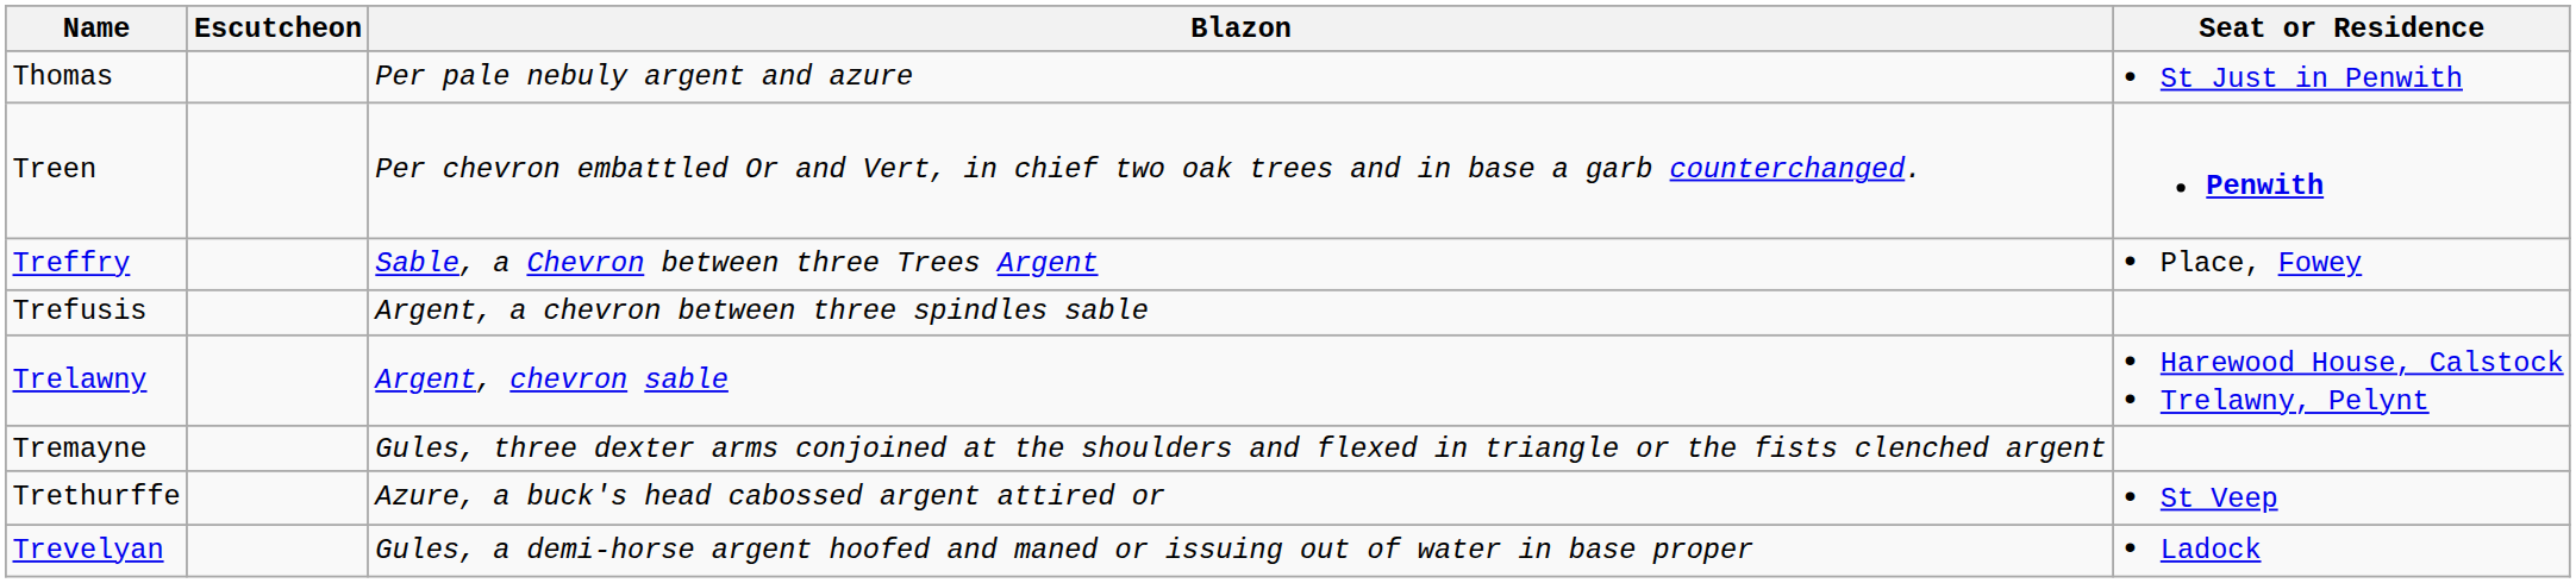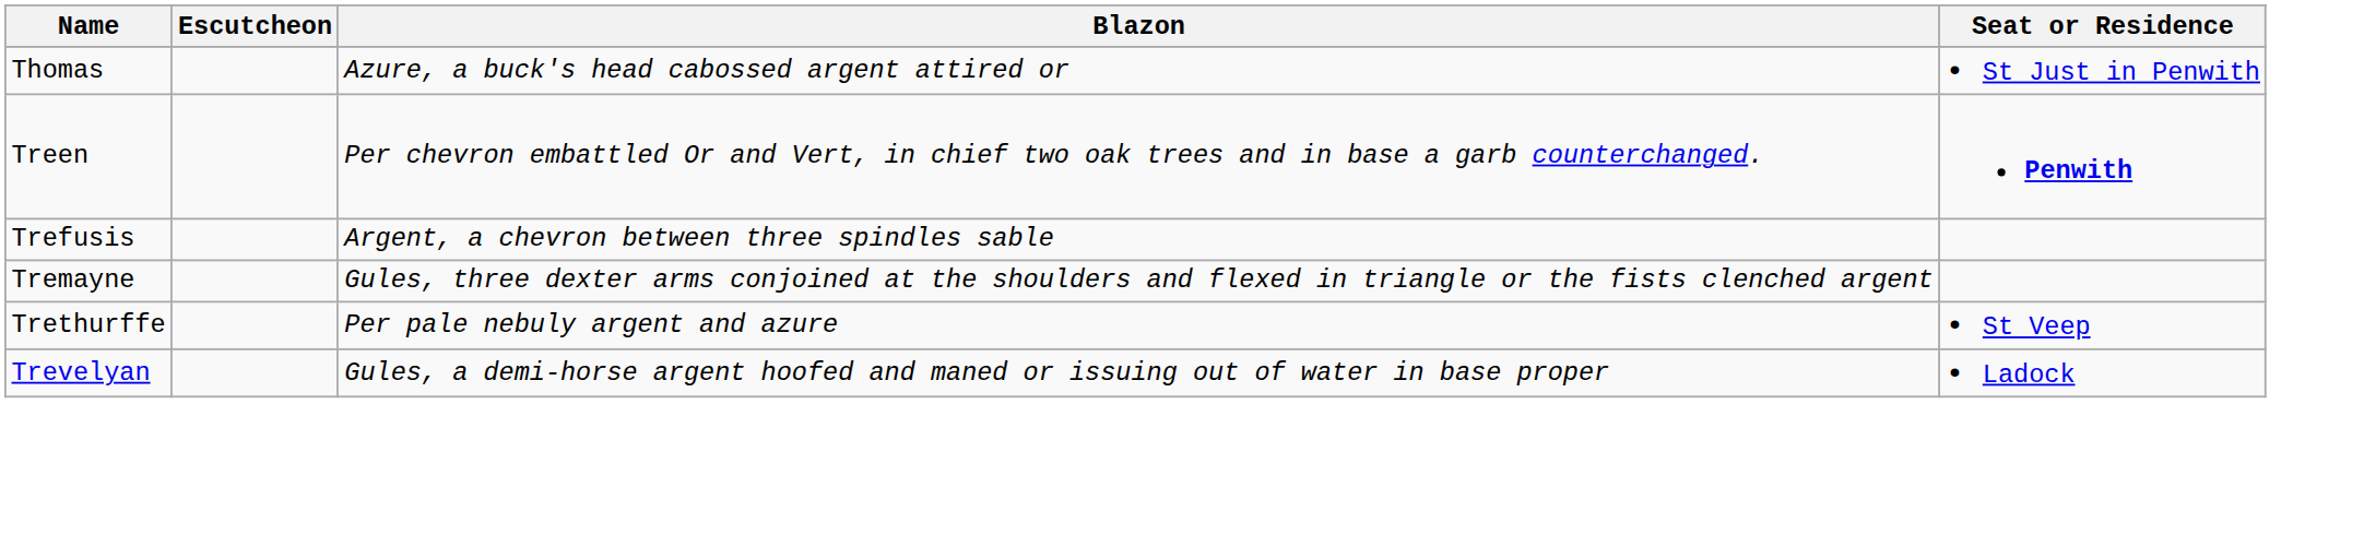 <table class="wikitable">
 <tr>
 <th>Name</th>
 <th>Escutcheon</th>
 <th>Blazon</th>
 <th>Seat or Residence</th>
 </tr>
 <tr>
 <td>Thomas</td>
 <td></td>
-<td><em>Per pale nebuly argent and azure</em></td>
+<td><em>Azure, a buck's head cabossed argent attired or</em></td>
 <td><big>• </big> <a href='#'>St Just in Penwith</a></td>
 </tr>
 <tr>
 <td>Treen</td>
 <td></td>
 <td><em>Per chevron embattled Or and Vert, in chief two oak trees and in base a garb <a href='#'>counterchanged</a>.</em></td>
 <td><strong><br><ul><li><a href='#'>Penwith</a></li></ul></strong></td>
 </tr>
 <tr>
-<td><a href='#'>Treffry</a></td>
-<td></td>
-<td><em><a href='#'>Sable</a>, a <a href='#'>Chevron</a> between three Trees <a href='#'>Argent</a></em> </td>
-<td><big> • </big> Place, <a href='#'>Fowey</a></td>
-</tr>
-<tr>
 <td>Trefusis</td>
 <td></td>
 <td><em>Argent, a chevron between three spindles sable</em></td>
 <td></td>
-</tr>
-<tr>
-<td><a href='#'>Trelawny</a></td>
-<td></td>
-<td><em><a href='#'>Argent</a>, <a href='#'>chevron</a> <a href='#'>sable</a></em> </td>
-<td><big> • </big> <a href='#'>Harewood House, Calstock</a> <br> <big> • </big> <a href='#'>Trelawny, Pelynt</a></td>
 </tr>
 <tr>
 <td>Tremayne</td>
 <td></td>
 <td><em>Gules, three dexter arms conjoined at the shoulders and flexed in triangle or the fists clenched argent</em></td>
 <td></td>
 </tr>
 <tr>
 <td>Trethurffe</td>
 <td></td>
-<td><em>Azure, a buck's head cabossed argent attired or</em></td>
+<td><em>Per pale nebuly argent and azure</em></td>
 <td><big> • </big> <a href='#'>St Veep</a></td>
 </tr>
 <tr>
 <td><a href='#'>Trevelyan</a></td>
 <td></td>
 <td><em>Gules, a demi-horse argent hoofed and maned or issuing out of water in base proper</em> </td>
 <td><big> • </big> <a href='#'>Ladock</a></td>
 </tr>
 </table>
